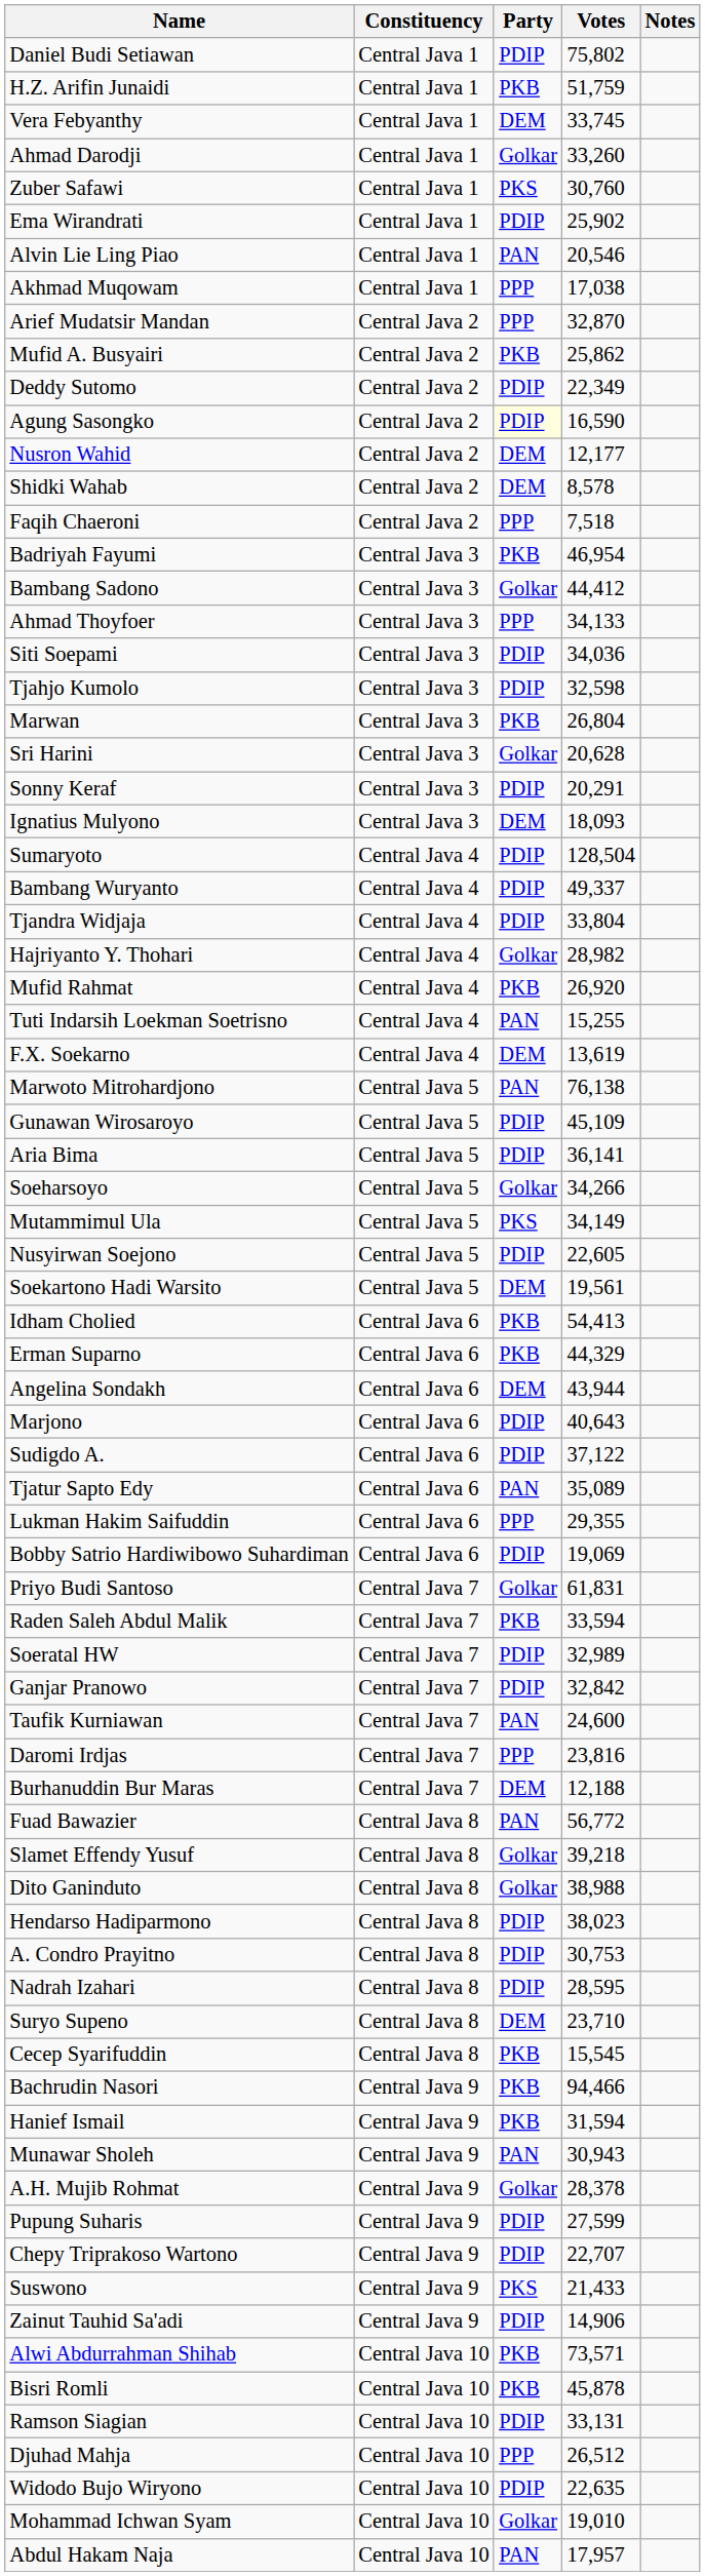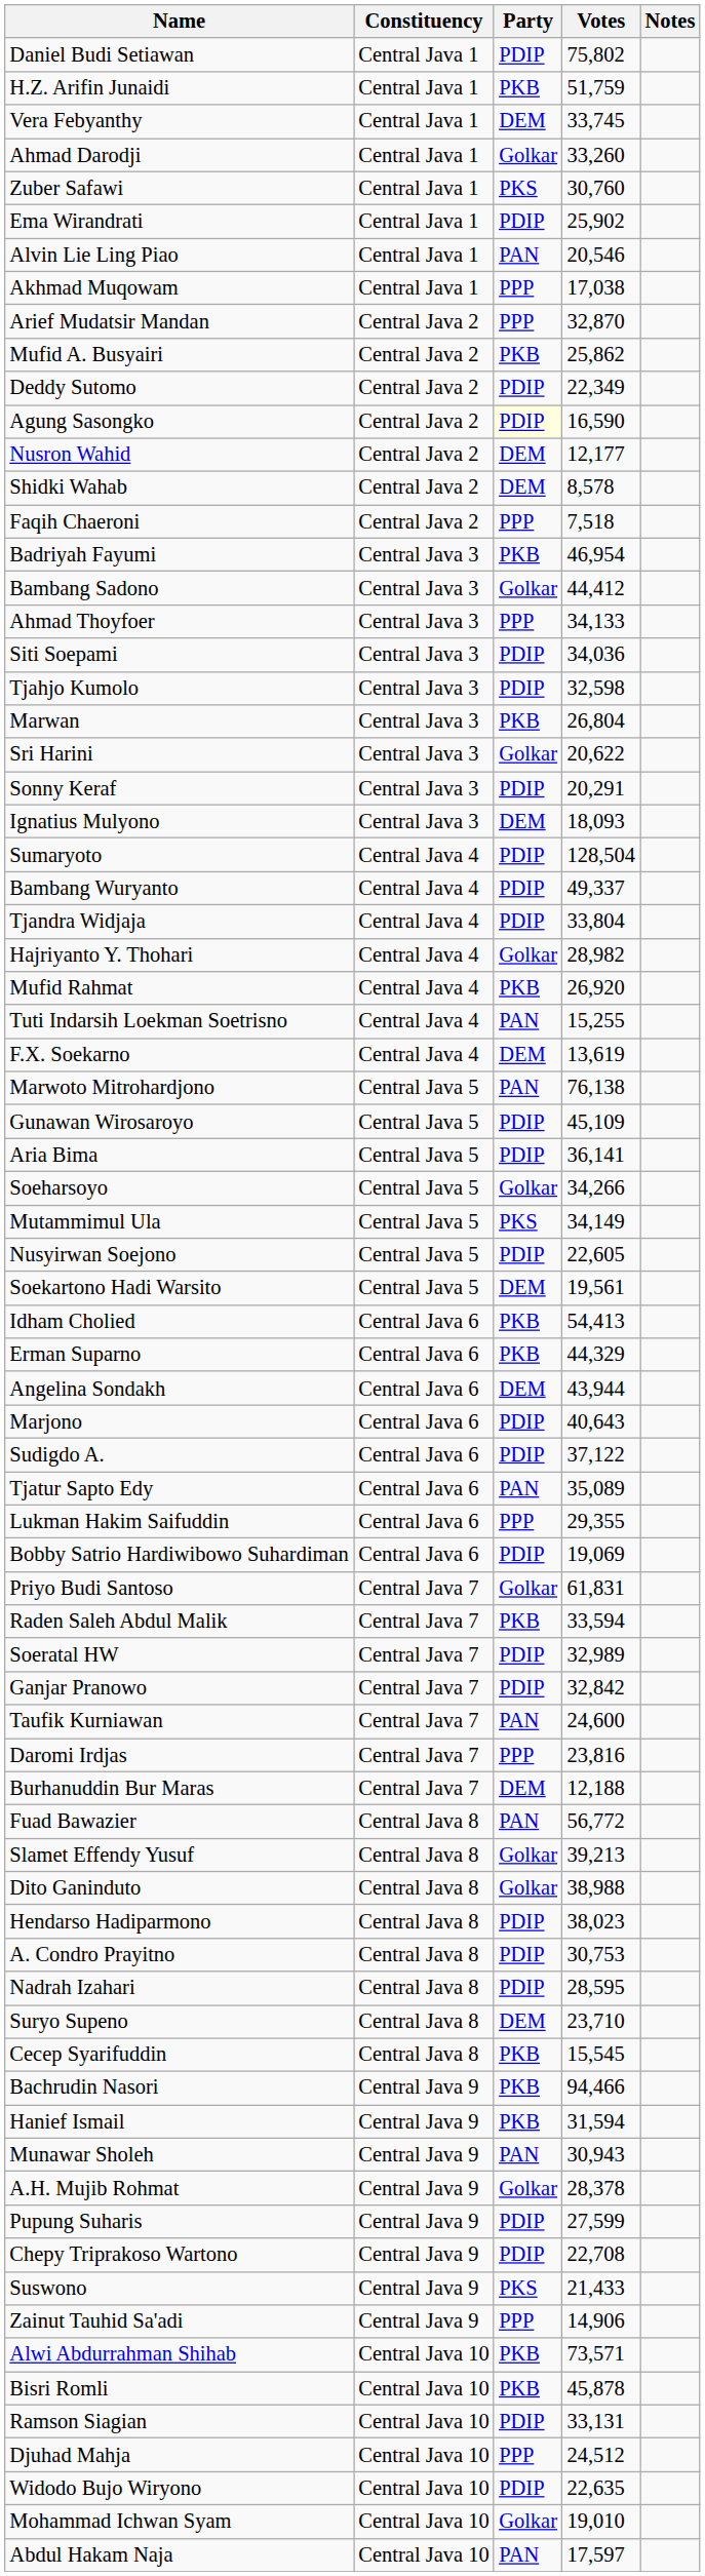 <table class="wikitable sortable">
 <tr>
 <th>Name</th>
 <th>Constituency</th>
 <th>Party</th>
 <th>Votes</th>
 <th>Notes</th>
 </tr>
 <tr>
 <td>Daniel  Budi Setiawan</td>
 <td>Central Java 1</td>
 <td><a href='#'>PDIP</a></td>
 <td>75,802</td>
 <td></td>
 </tr>
 <tr>
 <td>H.Z.  Arifin Junaidi</td>
 <td>Central Java 1</td>
 <td><a href='#'>PKB</a></td>
 <td>51,759</td>
 <td></td>
 </tr>
 <tr>
 <td>Vera  Febyanthy</td>
 <td>Central Java 1</td>
 <td><a href='#'>DEM</a></td>
 <td>33,745</td>
 <td></td>
 </tr>
 <tr>
 <td>Ahmad  Darodji</td>
 <td>Central Java 1</td>
 <td><a href='#'>Golkar</a></td>
 <td>33,260</td>
 <td></td>
 </tr>
 <tr>
 <td>Zuber  Safawi</td>
 <td>Central Java 1</td>
 <td><a href='#'>PKS</a></td>
 <td>30,760</td>
 <td></td>
 </tr>
 <tr>
 <td>Ema  Wirandrati</td>
 <td>Central Java 1</td>
 <td><a href='#'>PDIP</a></td>
 <td>25,902</td>
 <td></td>
 </tr>
 <tr>
 <td>Alvin  Lie Ling Piao</td>
 <td>Central Java 1</td>
 <td><a href='#'>PAN</a></td>
 <td>20,546</td>
 <td></td>
 </tr>
 <tr>
 <td>Akhmad  Muqowam</td>
 <td>Central Java 1</td>
 <td><a href='#'>PPP</a></td>
 <td>17,038</td>
 <td></td>
 </tr>
 <tr>
 <td>Arief  Mudatsir Mandan</td>
 <td>Central Java 2</td>
 <td><a href='#'>PPP</a></td>
 <td>32,870</td>
 <td></td>
 </tr>
 <tr>
 <td>Mufid A.  Busyairi</td>
 <td>Central Java 2</td>
 <td><a href='#'>PKB</a></td>
 <td>25,862</td>
 <td></td>
 </tr>
 <tr>
 <td>Deddy  Sutomo</td>
 <td>Central Java 2</td>
 <td><a href='#'>PDIP</a></td>
 <td>22,349</td>
 <td></td>
 </tr>
 <tr>
 <td>Agung  Sasongko</td>
 <td>Central Java 2</td>
 <td style="background: lightyellow;"><a href='#'>PDIP</a></td>
 <td>16,590</td>
 <td></td>
 </tr>
 <tr>
 <td><a href='#'>Nusron  Wahid</a></td>
 <td>Central Java 2</td>
 <td><a href='#'>DEM</a></td>
 <td>12,177</td>
 <td></td>
 </tr>
 <tr>
 <td>Shidki  Wahab</td>
 <td>Central Java 2</td>
 <td><a href='#'>DEM</a></td>
 <td>8,578</td>
 <td></td>
 </tr>
 <tr>
 <td>Faqih  Chaeroni</td>
 <td>Central Java 2</td>
 <td><a href='#'>PPP</a></td>
 <td>7,518</td>
 <td></td>
 </tr>
 <tr>
 <td>Badriyah  Fayumi</td>
 <td>Central Java 3</td>
 <td><a href='#'>PKB</a></td>
 <td>46,954</td>
 <td></td>
 </tr>
 <tr>
 <td>Bambang  Sadono</td>
 <td>Central Java 3</td>
 <td><a href='#'>Golkar</a></td>
 <td>44,412</td>
 <td></td>
 </tr>
 <tr>
 <td>Ahmad  Thoyfoer</td>
 <td>Central Java 3</td>
 <td><a href='#'>PPP</a></td>
 <td>34,133</td>
 <td></td>
 </tr>
 <tr>
 <td>Siti  Soepami</td>
 <td>Central Java 3</td>
 <td><a href='#'>PDIP</a></td>
 <td>34,036</td>
 <td></td>
 </tr>
 <tr>
 <td>Tjahjo  Kumolo</td>
 <td>Central Java 3</td>
 <td><a href='#'>PDIP</a></td>
 <td>32,598</td>
 <td></td>
 </tr>
 <tr>
 <td>Marwan</td>
 <td>Central Java 3</td>
 <td><a href='#'>PKB</a></td>
 <td>26,804</td>
 <td></td>
 </tr>
 <tr>
 <td>Sri  Harini</td>
 <td>Central Java 3</td>
 <td><a href='#'>Golkar</a></td>
-<td>20,628</td>
+<td>20,622</td>
 <td></td>
 </tr>
 <tr>
 <td>Sonny  Keraf</td>
 <td>Central Java 3</td>
 <td><a href='#'>PDIP</a></td>
 <td>20,291</td>
 <td></td>
 </tr>
 <tr>
 <td>Ignatius  Mulyono</td>
 <td>Central Java 3</td>
 <td><a href='#'>DEM</a></td>
 <td>18,093</td>
 <td></td>
 </tr>
 <tr>
 <td>Sumaryoto</td>
 <td>Central Java 4</td>
 <td><a href='#'>PDIP</a></td>
 <td>128,504</td>
 <td></td>
 </tr>
 <tr>
 <td>Bambang  Wuryanto</td>
 <td>Central Java 4</td>
 <td><a href='#'>PDIP</a></td>
 <td>49,337</td>
 <td></td>
 </tr>
 <tr>
 <td>Tjandra  Widjaja</td>
 <td>Central Java 4</td>
 <td><a href='#'>PDIP</a></td>
 <td>33,804</td>
 <td></td>
 </tr>
 <tr>
 <td>Hajriyanto  Y. Thohari</td>
 <td>Central Java 4</td>
 <td><a href='#'>Golkar</a></td>
 <td>28,982</td>
 <td></td>
 </tr>
 <tr>
 <td>Mufid  Rahmat</td>
 <td>Central Java 4</td>
 <td><a href='#'>PKB</a></td>
 <td>26,920</td>
 <td></td>
 </tr>
 <tr>
 <td>Tuti  Indarsih Loekman Soetrisno</td>
 <td>Central Java 4</td>
 <td><a href='#'>PAN</a></td>
 <td>15,255</td>
 <td></td>
 </tr>
 <tr>
 <td>F.X.  Soekarno</td>
 <td>Central Java 4</td>
 <td><a href='#'>DEM</a></td>
 <td>13,619</td>
 <td></td>
 </tr>
 <tr>
 <td>Marwoto  Mitrohardjono</td>
 <td>Central Java 5</td>
 <td><a href='#'>PAN</a></td>
 <td>76,138</td>
 <td></td>
 </tr>
 <tr>
 <td>Gunawan  Wirosaroyo</td>
 <td>Central Java 5</td>
 <td><a href='#'>PDIP</a></td>
 <td>45,109</td>
 <td></td>
 </tr>
 <tr>
 <td>Aria  Bima</td>
 <td>Central Java 5</td>
 <td><a href='#'>PDIP</a></td>
 <td>36,141</td>
 <td></td>
 </tr>
 <tr>
 <td>Soeharsoyo</td>
 <td>Central Java 5</td>
 <td><a href='#'>Golkar</a></td>
 <td>34,266</td>
 <td></td>
 </tr>
 <tr>
 <td>Mutammimul  Ula</td>
 <td>Central Java 5</td>
 <td><a href='#'>PKS</a></td>
 <td>34,149</td>
 <td></td>
 </tr>
 <tr>
 <td>Nusyirwan  Soejono</td>
 <td>Central Java 5</td>
 <td><a href='#'>PDIP</a></td>
 <td>22,605</td>
 <td></td>
 </tr>
 <tr>
 <td>Soekartono  Hadi Warsito</td>
 <td>Central Java 5</td>
 <td><a href='#'>DEM</a></td>
 <td>19,561</td>
 <td></td>
 </tr>
 <tr>
 <td>Idham  Cholied</td>
 <td>Central Java 6</td>
 <td><a href='#'>PKB</a></td>
 <td>54,413</td>
 <td></td>
 </tr>
 <tr>
 <td>Erman  Suparno</td>
 <td>Central Java 6</td>
 <td><a href='#'>PKB</a></td>
 <td>44,329</td>
 <td></td>
 </tr>
 <tr>
 <td>Angelina  Sondakh</td>
 <td>Central Java 6</td>
 <td><a href='#'>DEM</a></td>
 <td>43,944</td>
 <td></td>
 </tr>
 <tr>
 <td>Marjono</td>
 <td>Central Java 6</td>
 <td><a href='#'>PDIP</a></td>
 <td>40,643</td>
 <td></td>
 </tr>
 <tr>
 <td>Sudigdo  A.</td>
 <td>Central Java 6</td>
 <td><a href='#'>PDIP</a></td>
 <td>37,122</td>
 <td></td>
 </tr>
 <tr>
 <td>Tjatur  Sapto Edy</td>
 <td>Central Java 6</td>
 <td><a href='#'>PAN</a></td>
 <td>35,089</td>
 <td></td>
 </tr>
 <tr>
 <td>Lukman  Hakim Saifuddin</td>
 <td>Central Java 6</td>
 <td><a href='#'>PPP</a></td>
 <td>29,355</td>
 <td></td>
 </tr>
 <tr>
 <td>Bobby  Satrio Hardiwibowo Suhardiman</td>
 <td>Central Java 6</td>
 <td><a href='#'>PDIP</a></td>
 <td>19,069</td>
 <td></td>
 </tr>
 <tr>
 <td>Priyo  Budi Santoso</td>
 <td>Central Java 7</td>
 <td><a href='#'>Golkar</a></td>
 <td>61,831</td>
 <td></td>
 </tr>
 <tr>
 <td>Raden  Saleh Abdul Malik</td>
 <td>Central Java 7</td>
 <td><a href='#'>PKB</a></td>
 <td>33,594</td>
 <td></td>
 </tr>
 <tr>
 <td>Soeratal  HW</td>
 <td>Central Java 7</td>
 <td><a href='#'>PDIP</a></td>
 <td>32,989</td>
 <td></td>
 </tr>
 <tr>
 <td>Ganjar  Pranowo</td>
 <td>Central Java 7</td>
 <td><a href='#'>PDIP</a></td>
 <td>32,842</td>
 <td></td>
 </tr>
 <tr>
 <td>Taufik  Kurniawan</td>
 <td>Central Java 7</td>
 <td><a href='#'>PAN</a></td>
 <td>24,600</td>
 <td></td>
 </tr>
 <tr>
 <td>Daromi  Irdjas</td>
 <td>Central Java 7</td>
 <td><a href='#'>PPP</a></td>
 <td>23,816</td>
 <td></td>
 </tr>
 <tr>
 <td>Burhanuddin  Bur Maras</td>
 <td>Central Java 7</td>
 <td><a href='#'>DEM</a></td>
 <td>12,188</td>
 <td></td>
 </tr>
 <tr>
 <td>Fuad  Bawazier</td>
 <td>Central Java 8</td>
 <td><a href='#'>PAN</a></td>
 <td>56,772</td>
 <td></td>
 </tr>
 <tr>
 <td>Slamet  Effendy Yusuf</td>
 <td>Central Java 8</td>
 <td><a href='#'>Golkar</a></td>
-<td>39,218</td>
+<td>39,213</td>
 <td></td>
 </tr>
 <tr>
 <td>Dito  Ganinduto</td>
 <td>Central Java 8</td>
 <td><a href='#'>Golkar</a></td>
 <td>38,988</td>
 <td></td>
 </tr>
 <tr>
 <td>Hendarso  Hadiparmono</td>
 <td>Central Java 8</td>
 <td><a href='#'>PDIP</a></td>
 <td>38,023</td>
 <td></td>
 </tr>
 <tr>
 <td>A.  Condro Prayitno</td>
 <td>Central Java 8</td>
 <td><a href='#'>PDIP</a></td>
 <td>30,753</td>
 <td></td>
 </tr>
 <tr>
 <td>Nadrah  Izahari</td>
 <td>Central Java 8</td>
 <td><a href='#'>PDIP</a></td>
 <td>28,595</td>
 <td></td>
 </tr>
 <tr>
 <td>Suryo  Supeno</td>
 <td>Central Java 8</td>
 <td><a href='#'>DEM</a></td>
 <td>23,710</td>
 <td></td>
 </tr>
 <tr>
 <td>Cecep  Syarifuddin</td>
 <td>Central Java 8</td>
 <td><a href='#'>PKB</a></td>
 <td>15,545</td>
 <td></td>
 </tr>
 <tr>
 <td>Bachrudin  Nasori</td>
 <td>Central Java 9</td>
 <td><a href='#'>PKB</a></td>
 <td>94,466</td>
 <td></td>
 </tr>
 <tr>
 <td>Hanief  Ismail</td>
 <td>Central Java 9</td>
 <td><a href='#'>PKB</a></td>
 <td>31,594</td>
 <td></td>
 </tr>
 <tr>
 <td>Munawar  Sholeh</td>
 <td>Central Java 9</td>
 <td><a href='#'>PAN</a></td>
 <td>30,943</td>
 <td></td>
 </tr>
 <tr>
 <td>A.H.  Mujib Rohmat</td>
 <td>Central Java 9</td>
 <td><a href='#'>Golkar</a></td>
 <td>28,378</td>
 <td></td>
 </tr>
 <tr>
 <td>Pupung  Suharis</td>
 <td>Central Java 9</td>
 <td><a href='#'>PDIP</a></td>
 <td>27,599</td>
 <td></td>
 </tr>
 <tr>
 <td>Chepy  Triprakoso Wartono</td>
 <td>Central Java 9</td>
 <td><a href='#'>PDIP</a></td>
-<td>22,707</td>
+<td>22,708</td>
 <td></td>
 </tr>
 <tr>
 <td>Suswono</td>
 <td>Central Java 9</td>
 <td><a href='#'>PKS</a></td>
 <td>21,433</td>
 <td></td>
 </tr>
 <tr>
 <td>Zainut  Tauhid Sa'adi</td>
 <td>Central Java 9</td>
-<td><a href='#'>PDIP</a></td>
+<td><a href='#'>PPP</a></td>
 <td>14,906</td>
 <td></td>
 </tr>
 <tr>
 <td><a href='#'>Alwi  Abdurrahman Shihab</a></td>
 <td>Central Java 10</td>
 <td><a href='#'>PKB</a></td>
 <td>73,571</td>
 <td></td>
 </tr>
 <tr>
 <td>Bisri  Romli</td>
 <td>Central Java 10</td>
 <td><a href='#'>PKB</a></td>
 <td>45,878</td>
 <td></td>
 </tr>
 <tr>
 <td>Ramson  Siagian</td>
 <td>Central Java 10</td>
 <td><a href='#'>PDIP</a></td>
 <td>33,131</td>
 <td></td>
 </tr>
 <tr>
 <td>Djuhad  Mahja</td>
 <td>Central Java 10</td>
 <td><a href='#'>PPP</a></td>
-<td>26,512</td>
+<td>24,512</td>
 <td></td>
 </tr>
 <tr>
 <td>Widodo  Bujo Wiryono</td>
 <td>Central Java 10</td>
 <td><a href='#'>PDIP</a></td>
 <td>22,635</td>
 <td></td>
 </tr>
 <tr>
 <td>Mohammad  Ichwan Syam</td>
 <td>Central Java 10</td>
 <td><a href='#'>Golkar</a></td>
 <td>19,010</td>
 <td></td>
 </tr>
 <tr>
 <td>Abdul  Hakam Naja</td>
 <td>Central Java 10</td>
 <td><a href='#'>PAN</a></td>
-<td>17,957</td>
+<td>17,597</td>
 <td></td>
 </tr>
 </table>
